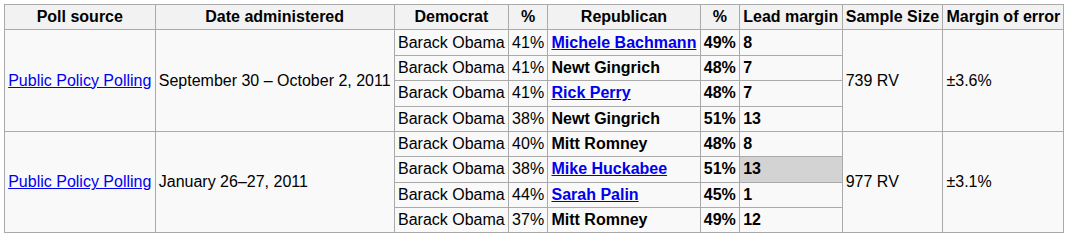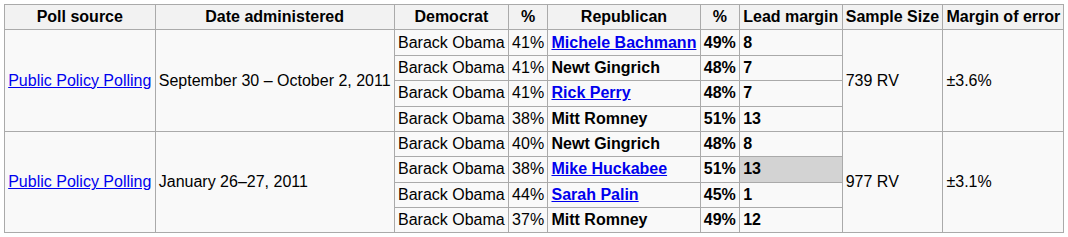 <table class="wikitable">
 <tr valign=bottom>
 <th>Poll source</th>
 <th>Date administered</th>
 <th>Democrat</th>
 <th>%</th>
 <th>Republican</th>
 <th>%</th>
 <th>Lead margin</th>
 <th>Sample Size</th>
 <th>Margin of error</th>
 </tr>
 <tr>
 <td rowspan=4><a href='#'>Public Policy Polling</a></td>
 <td rowspan=4>September 30 – October 2, 2011</td>
 <td>Barack Obama</td>
 <td>41%</td>
 <td><strong><a href='#'>Michele Bachmann</a></strong></td>
 <td><strong>49%</strong></td>
 <td><strong>8</strong></td>
 <td rowspan=4>739 RV</td>
 <td rowspan=4>±3.6%</td>
 </tr>
 <tr>
 <td>Barack Obama</td>
 <td>41%</td>
 <td><strong>Newt Gingrich</strong></td>
 <td><strong>48%</strong></td>
 <td><strong>7</strong></td>
 </tr>
 <tr>
 <td>Barack Obama</td>
 <td>41%</td>
 <td><strong><a href='#'>Rick Perry</a></strong></td>
 <td><strong>48%</strong></td>
 <td><strong>7</strong></td>
 </tr>
 <tr>
 <td>Barack Obama</td>
 <td>38%</td>
-<td><strong>Newt Gingrich</strong></td>
+<td><strong>Mitt Romney</strong></td>
 <td><strong>51%</strong></td>
 <td><strong>13</strong></td>
 </tr>
 <tr>
 <td rowspan=4><a href='#'>Public Policy Polling</a></td>
 <td rowspan=4>January 26–27, 2011</td>
 <td>Barack Obama</td>
 <td>40%</td>
-<td><strong>Mitt Romney</strong></td>
+<td><strong>Newt Gingrich</strong></td>
 <td><strong>48%</strong></td>
 <td><strong>8</strong></td>
 <td rowspan=4>977 RV</td>
 <td rowspan=4>±3.1%</td>
 </tr>
 <tr>
 <td>Barack Obama</td>
 <td>38%</td>
 <td><strong><a href='#'>Mike Huckabee</a></strong></td>
 <td><strong>51%</strong></td>
 <td style="background: lightgrey;"><strong>13</strong></td>
 </tr>
 <tr>
 <td>Barack Obama</td>
 <td>44%</td>
 <td><strong><a href='#'>Sarah Palin</a></strong></td>
 <td><strong>45%</strong></td>
 <td><strong>1</strong></td>
 </tr>
 <tr>
 <td>Barack Obama</td>
 <td>37%</td>
 <td><strong>Mitt Romney</strong></td>
 <td><strong>49%</strong></td>
 <td><strong>12</strong></td>
 </tr>
 </table>
